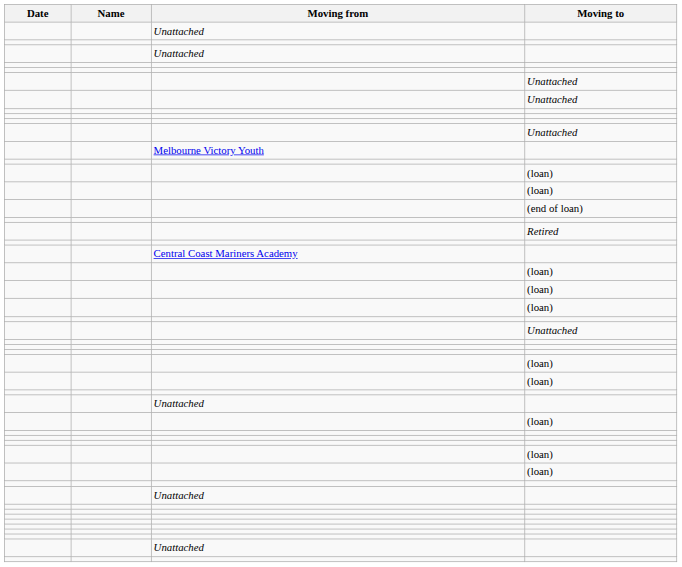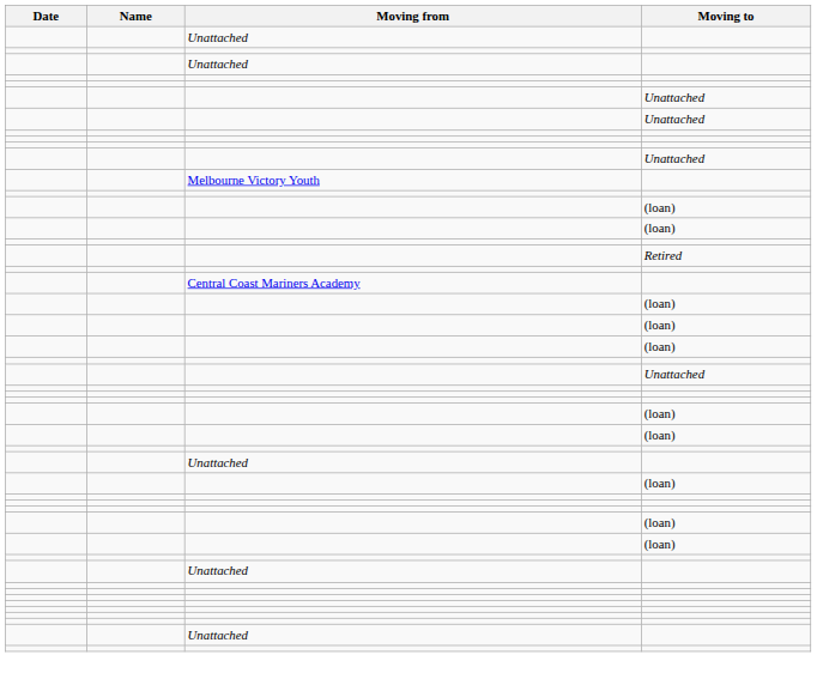 <table class="wikitable sortable" style="width:75%; font-size:95%; ">
 <tr>
 <th>Date</th>
 <th>Name</th>
 <th>Moving from</th>
 <th>Moving to</th>
 </tr>
 <tr>
 <td></td>
 <td></td>
 <td><em>Unattached</em></td>
 <td></td>
 </tr>
 <tr>
 <td></td>
 <td></td>
 <td></td>
 <td></td>
 </tr>
 <tr>
 <td></td>
 <td></td>
 <td><em>Unattached</em></td>
 <td></td>
 </tr>
 <tr>
 <td></td>
 <td></td>
 <td></td>
 <td></td>
 </tr>
 <tr>
 <td></td>
 <td></td>
 <td></td>
 <td></td>
 </tr>
 <tr>
 <td></td>
 <td></td>
 <td></td>
 <td><em>Unattached</em></td>
 </tr>
 <tr>
 <td></td>
 <td></td>
 <td></td>
 <td><em>Unattached</em></td>
 </tr>
 <tr>
 <td></td>
 <td></td>
 <td></td>
 <td></td>
 </tr>
 <tr>
 <td></td>
 <td></td>
 <td></td>
 <td></td>
 </tr>
 <tr>
 <td></td>
 <td></td>
 <td></td>
 <td></td>
 </tr>
 <tr>
 <td></td>
 <td></td>
 <td></td>
 <td><em>Unattached</em></td>
 </tr>
 <tr>
 <td></td>
 <td></td>
 <td><a href='#'>Melbourne Victory Youth</a></td>
 <td></td>
 </tr>
 <tr>
 <td></td>
 <td></td>
 <td></td>
 <td></td>
 </tr>
 <tr>
 <td></td>
 <td></td>
 <td></td>
 <td> (loan)</td>
 </tr>
 <tr>
 <td></td>
 <td></td>
 <td></td>
 <td> (loan)</td>
-</tr>
-<tr>
-<td></td>
-<td></td>
-<td></td>
-<td> (end of loan)</td>
 </tr>
 <tr>
 <td></td>
 <td></td>
 <td></td>
 <td></td>
 </tr>
 <tr>
 <td></td>
 <td></td>
 <td></td>
 <td><em>Retired</em></td>
 </tr>
 <tr>
 <td></td>
 <td></td>
 <td></td>
 <td></td>
 </tr>
 <tr>
 <td></td>
 <td></td>
 <td><a href='#'>Central Coast Mariners Academy</a></td>
 <td></td>
 </tr>
 <tr>
 <td></td>
 <td></td>
 <td></td>
 <td> (loan)</td>
 </tr>
 <tr>
 <td></td>
 <td></td>
 <td></td>
 <td> (loan)</td>
 </tr>
 <tr>
 <td></td>
 <td></td>
 <td></td>
 <td> (loan)</td>
 </tr>
 <tr>
 <td></td>
 <td></td>
 <td></td>
 <td></td>
 </tr>
 <tr>
 <td></td>
 <td></td>
 <td></td>
 <td><em>Unattached</em></td>
 </tr>
 <tr>
 <td></td>
 <td></td>
 <td></td>
 <td></td>
 </tr>
 <tr>
 <td></td>
 <td></td>
 <td></td>
 <td></td>
 </tr>
 <tr>
 <td></td>
 <td></td>
 <td></td>
 <td></td>
 </tr>
 <tr>
 <td></td>
 <td></td>
 <td></td>
 <td> (loan)</td>
 </tr>
 <tr>
 <td></td>
 <td></td>
 <td></td>
 <td> (loan)</td>
 </tr>
 <tr>
 <td></td>
 <td></td>
 <td></td>
 <td> </td>
 </tr>
 <tr>
 <td></td>
 <td></td>
 <td><em>Unattached</em></td>
 <td></td>
 </tr>
 <tr>
 <td></td>
 <td></td>
 <td></td>
 <td> (loan)</td>
 </tr>
 <tr>
 <td></td>
 <td></td>
 <td></td>
 <td></td>
 </tr>
 <tr>
 <td></td>
 <td></td>
 <td></td>
 <td></td>
 </tr>
 <tr>
 <td></td>
 <td></td>
 <td></td>
 <td></td>
 </tr>
 <tr>
 <td></td>
 <td></td>
 <td></td>
 <td> (loan)</td>
 </tr>
 <tr>
 <td></td>
 <td></td>
 <td></td>
 <td> (loan)</td>
 </tr>
 <tr>
 <td></td>
 <td></td>
 <td></td>
 <td></td>
 </tr>
 <tr>
 <td></td>
 <td></td>
 <td><em>Unattached</em></td>
 <td></td>
 </tr>
 <tr>
 <td></td>
 <td></td>
 <td></td>
 <td></td>
 </tr>
 <tr>
 <td></td>
 <td></td>
 <td></td>
 <td></td>
 </tr>
 <tr>
 <td></td>
 <td></td>
 <td></td>
 <td></td>
 </tr>
 <tr>
 <td></td>
 <td></td>
 <td></td>
 <td></td>
 </tr>
 <tr>
 <td></td>
 <td></td>
 <td></td>
 <td></td>
 </tr>
 <tr>
 <td></td>
 <td></td>
 <td></td>
 <td></td>
 </tr>
 <tr>
 <td></td>
 <td></td>
 <td></td>
 <td></td>
 </tr>
 <tr>
 <td></td>
 <td></td>
 <td><em>Unattached</em></td>
 <td></td>
 </tr>
 <tr>
 <td></td>
 <td></td>
 <td></td>
 <td></td>
 </tr>
 </table>
